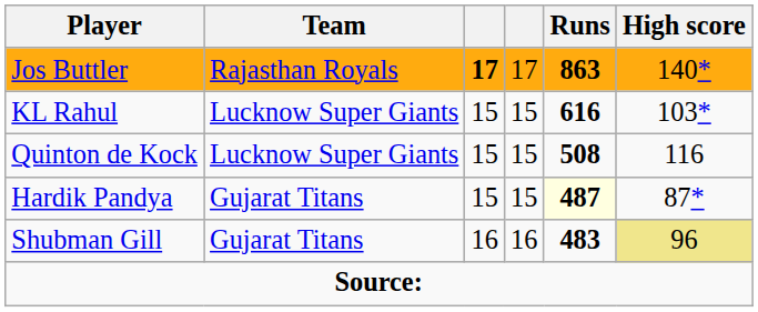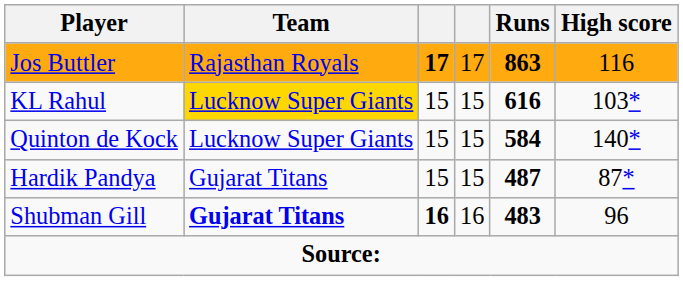 <table class="wikitable" style="text-align:center">
 <tr>
 <th class="unsortable">Player</th>
 <th>Team</th>
 <th></th>
 <th></th>
 <th>Runs</th>
 <th>High score</th>
 </tr>
 <tr |- style="background:#FFAB0F">
 <td style="text-align:left"><a href='#'>Jos Buttler</a></td>
 <td style="text-align:left"><a href='#'>Rajasthan Royals</a></td>
 <td><strong>17</strong></td>
 <td>17</td>
 <td><strong>863</strong></td>
-<td>140<a href='#'>*</a></td>
+<td>116</td>
 </tr>
 <tr>
 <td style="text-align:left"><a href='#'>KL Rahul</a></td>
-<td style="text-align:left"><a href='#'>Lucknow Super Giants</a></td>
+<td style="background: gold; text-align:left"><a href='#'>Lucknow Super Giants</a></td>
 <td>15</td>
 <td>15</td>
 <td><strong>616</strong></td>
 <td>103<a href='#'>*</a></td>
 </tr>
 <tr>
 <td style="text-align:left"><a href='#'>Quinton de Kock</a></td>
 <td style="text-align:left"><a href='#'>Lucknow Super Giants</a></td>
 <td>15</td>
 <td>15</td>
-<td><strong>508</strong></td>
-<td>116</td>
+<td><strong>584</strong></td>
+<td>140<a href='#'>*</a></td>
 </tr>
 <tr>
 <td style="text-align:left"><a href='#'>Hardik Pandya</a></td>
 <td style="text-align:left"><a href='#'>Gujarat Titans</a></td>
 <td>15</td>
 <td>15</td>
-<td style="background: lightyellow;"><strong>487</strong></td>
+<td><strong>487</strong></td>
 <td>87<a href='#'>*</a></td>
 </tr>
 <tr>
 <td style="text-align:left"><a href='#'>Shubman Gill</a></td>
-<td style="text-align:left"><a href='#'>Gujarat Titans</a></td>
-<td>16</td>
+<td style="text-align:left"><strong><a href='#'>Gujarat Titans</a></strong></td>
+<td><strong>16</strong></td>
 <td>16</td>
 <td><strong>483</strong></td>
-<td style="background: khaki;">96</td>
+<td>96</td>
 </tr>
 <tr class=sortbottom>
 <td colspan=15><strong>Source:</strong> </td>
 </tr>
 </table>
